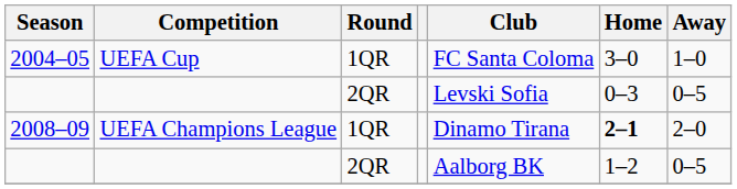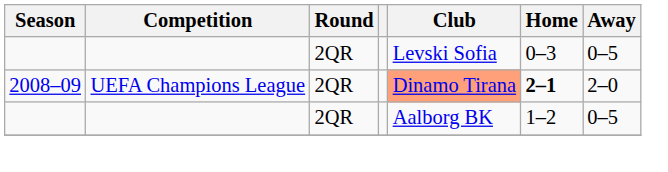 <table class="wikitable">
 <tr>
 <th>Season</th>
 <th>Competition</th>
 <th>Round</th>
 <th></th>
 <th>Club</th>
 <th>Home</th>
 <th>Away</th>
-</tr>
-<tr>
-<td><a href='#'>2004–05</a></td>
-<td><a href='#'>UEFA Cup</a></td>
-<td>1QR</td>
-<td></td>
-<td><a href='#'>FC Santa Coloma</a></td>
-<td>3–0</td>
-<td>1–0</td>
 </tr>
 <tr>
 <td></td>
 <td></td>
 <td>2QR</td>
 <td></td>
 <td><a href='#'>Levski Sofia</a></td>
 <td>0–3</td>
 <td>0–5</td>
 </tr>
 <tr>
 <td><a href='#'>2008–09</a></td>
 <td><a href='#'>UEFA Champions League</a></td>
-<td>1QR</td>
+<td>2QR</td>
 <td></td>
-<td><a href='#'>Dinamo Tirana</a></td>
+<td style="background: lightsalmon;"><a href='#'>Dinamo Tirana</a></td>
 <td><strong>2–1</strong></td>
 <td>2–0</td>
 </tr>
 <tr>
 <td></td>
 <td></td>
 <td>2QR</td>
 <td></td>
 <td><a href='#'>Aalborg BK</a></td>
 <td>1–2</td>
 <td>0–5</td>
 </tr>
 <tr>
 </tr>
 </table>
